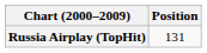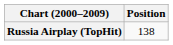 <table class="wikitable plainrowheaders" style="text-align:center">
 <tr>
 <th scope="col">Chart (2000–2009)</th>
 <th scope="col">Position</th>
 </tr>
 <tr>
 <th scope="row">Russia Airplay (TopHit)</th>
-<td>131</td>
+<td>138</td>
 </tr>
 </table>
